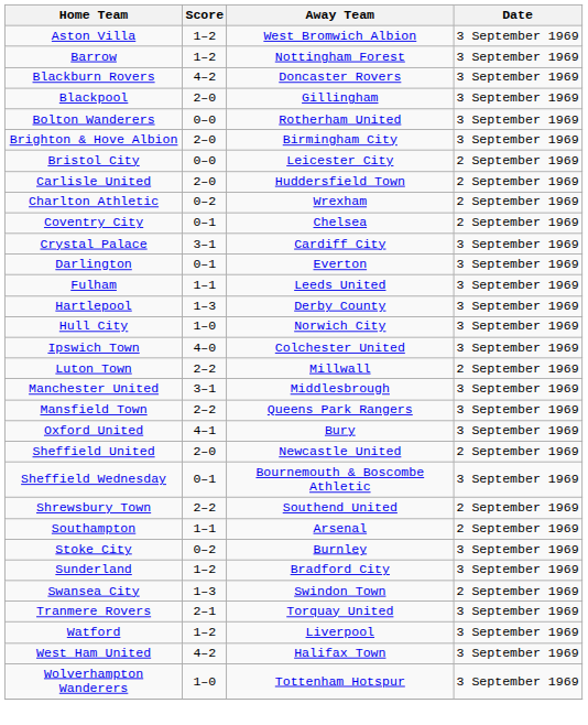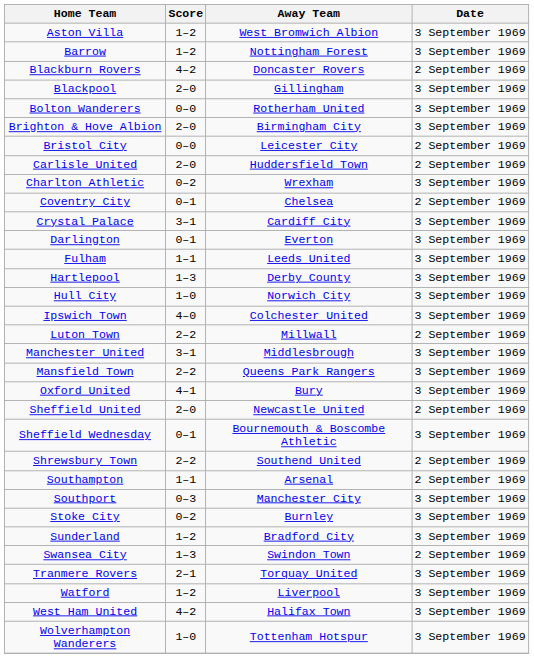 <table class="wikitable" style="text-align:center;">
 <tr>
 <th width=175>Home Team</th>
 <th width=20>Score</th>
 <th width=225>Away Team</th>
 <th width=125>Date</th>
 </tr>
 <tr>
 <td><a href='#'>Aston Villa</a></td>
 <td>1–2</td>
 <td><a href='#'>West Bromwich Albion</a></td>
 <td>3 September 1969</td>
 </tr>
 <tr>
 <td><a href='#'>Barrow</a></td>
 <td>1–2</td>
 <td><a href='#'>Nottingham Forest</a></td>
 <td>3 September 1969</td>
 </tr>
 <tr>
 <td><a href='#'>Blackburn Rovers</a></td>
 <td>4–2</td>
 <td><a href='#'>Doncaster Rovers</a></td>
-<td>3 September 1969</td>
+<td>2 September 1969</td>
 </tr>
 <tr>
 <td><a href='#'>Blackpool</a></td>
 <td>2–0</td>
 <td><a href='#'>Gillingham</a></td>
 <td>3 September 1969</td>
 </tr>
 <tr>
 <td><a href='#'>Bolton Wanderers</a></td>
 <td>0–0</td>
 <td><a href='#'>Rotherham United</a></td>
 <td>3 September 1969</td>
 </tr>
 <tr>
 <td><a href='#'>Brighton & Hove Albion</a></td>
 <td>2–0</td>
 <td><a href='#'>Birmingham City</a></td>
 <td>3 September 1969</td>
 </tr>
 <tr>
 <td><a href='#'>Bristol City</a></td>
 <td>0–0</td>
 <td><a href='#'>Leicester City</a></td>
 <td>2 September 1969</td>
 </tr>
 <tr>
 <td><a href='#'>Carlisle United</a></td>
 <td>2–0</td>
 <td><a href='#'>Huddersfield Town</a></td>
 <td>2 September 1969</td>
 </tr>
 <tr>
 <td><a href='#'>Charlton Athletic</a></td>
 <td>0–2</td>
 <td><a href='#'>Wrexham</a></td>
-<td>2 September 1969</td>
+<td>3 September 1969</td>
 </tr>
 <tr>
 <td><a href='#'>Coventry City</a></td>
 <td>0–1</td>
 <td><a href='#'>Chelsea</a></td>
 <td>2 September 1969</td>
 </tr>
 <tr>
 <td><a href='#'>Crystal Palace</a></td>
 <td>3–1</td>
 <td><a href='#'>Cardiff City</a></td>
 <td>3 September 1969</td>
 </tr>
 <tr>
 <td><a href='#'>Darlington</a></td>
 <td>0–1</td>
 <td><a href='#'>Everton</a></td>
 <td>3 September 1969</td>
 </tr>
 <tr>
 <td><a href='#'>Fulham</a></td>
 <td>1–1</td>
 <td><a href='#'>Leeds United</a></td>
 <td>3 September 1969</td>
 </tr>
 <tr>
 <td><a href='#'>Hartlepool</a></td>
 <td>1–3</td>
 <td><a href='#'>Derby County</a></td>
 <td>3 September 1969</td>
 </tr>
 <tr>
 <td><a href='#'>Hull City</a></td>
 <td>1–0</td>
 <td><a href='#'>Norwich City</a></td>
 <td>3 September 1969</td>
 </tr>
 <tr>
 <td><a href='#'>Ipswich Town</a></td>
 <td>4–0</td>
 <td><a href='#'>Colchester United</a></td>
 <td>3 September 1969</td>
 </tr>
 <tr>
 <td><a href='#'>Luton Town</a></td>
 <td>2–2</td>
 <td><a href='#'>Millwall</a></td>
 <td>2 September 1969</td>
 </tr>
 <tr>
 <td><a href='#'>Manchester United</a></td>
 <td>3–1</td>
 <td><a href='#'>Middlesbrough</a></td>
 <td>3 September 1969</td>
 </tr>
 <tr>
 <td><a href='#'>Mansfield Town</a></td>
 <td>2–2</td>
 <td><a href='#'>Queens Park Rangers</a></td>
 <td>3 September 1969</td>
 </tr>
 <tr>
 <td><a href='#'>Oxford United</a></td>
 <td>4–1</td>
 <td><a href='#'>Bury</a></td>
 <td>3 September 1969</td>
 </tr>
 <tr>
 <td><a href='#'>Sheffield United</a></td>
 <td>2–0</td>
 <td><a href='#'>Newcastle United</a></td>
 <td>2 September 1969</td>
 </tr>
 <tr>
 <td><a href='#'>Sheffield Wednesday</a></td>
 <td>0–1</td>
 <td><a href='#'>Bournemouth & Boscombe Athletic</a></td>
 <td>3 September 1969</td>
 </tr>
 <tr>
 <td><a href='#'>Shrewsbury Town</a></td>
 <td>2–2</td>
 <td><a href='#'>Southend United</a></td>
 <td>2 September 1969</td>
 </tr>
 <tr>
 <td><a href='#'>Southampton</a></td>
 <td>1–1</td>
 <td><a href='#'>Arsenal</a></td>
 <td>2 September 1969</td>
 </tr>
 <tr>
+<td><a href='#'>Southport</a></td>
+<td>0–3</td>
+<td><a href='#'>Manchester City</a></td>
+<td>3 September 1969</td>
+</tr>
+<tr>
 <td><a href='#'>Stoke City</a></td>
 <td>0–2</td>
 <td><a href='#'>Burnley</a></td>
 <td>3 September 1969</td>
 </tr>
 <tr>
 <td><a href='#'>Sunderland</a></td>
 <td>1–2</td>
 <td><a href='#'>Bradford City</a></td>
 <td>3 September 1969</td>
 </tr>
 <tr>
 <td><a href='#'>Swansea City</a></td>
 <td>1–3</td>
 <td><a href='#'>Swindon Town</a></td>
 <td>2 September 1969</td>
 </tr>
 <tr>
 <td><a href='#'>Tranmere Rovers</a></td>
 <td>2–1</td>
 <td><a href='#'>Torquay United</a></td>
 <td>3 September 1969</td>
 </tr>
 <tr>
 <td><a href='#'>Watford</a></td>
 <td>1–2</td>
 <td><a href='#'>Liverpool</a></td>
 <td>3 September 1969</td>
 </tr>
 <tr>
 <td><a href='#'>West Ham United</a></td>
 <td>4–2</td>
 <td><a href='#'>Halifax Town</a></td>
 <td>3 September 1969</td>
 </tr>
 <tr>
 <td><a href='#'>Wolverhampton Wanderers</a></td>
 <td>1–0</td>
 <td><a href='#'>Tottenham Hotspur</a></td>
 <td>3 September 1969</td>
 </tr>
 <tr>
 </tr>
 </table>
